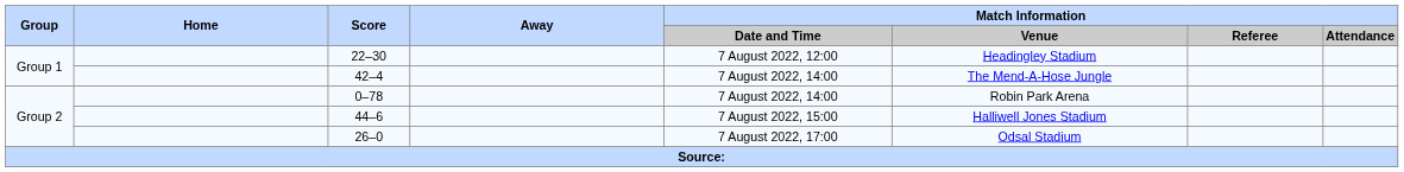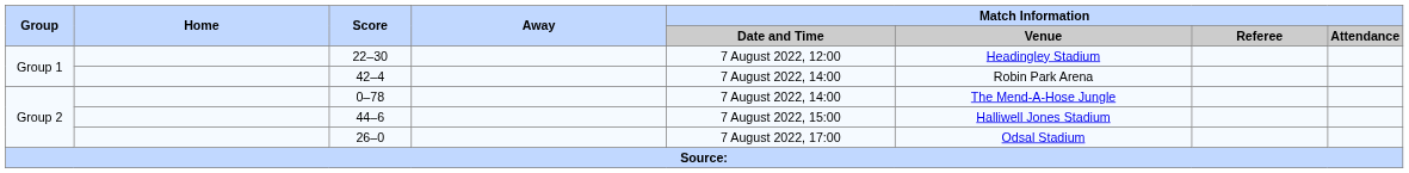 <table border=1 style="border-collapse:collapse; font-size:90%; text-align:center;" cellpadding=3 cellspacing=0 width=100%>
 <tr style="background:#c1d8ff;">
 <th scope="col" rowspan=2 width=5%>Group</th>
 <th scope="col" rowspan=2 width=19%>Home</th>
 <th scope="col" rowspan=2 width=6%>Score</th>
 <th scope="col" rowspan=2 width=19%>Away</th>
 <th colspan=4>Match Information</th>
 </tr>
 <tr style="background:#cccccc;">
 <th scope="col" width=17%>Date and Time</th>
 <th scope="col" width=22%>Venue</th>
 <th scope="col" width=10%>Referee</th>
 <th scope="col" width=7%>Attendance</th>
 </tr>
 <tr style="background:#f5faff;">
 <td rowspan=2>Group 1</td>
 <td></td>
 <td>22–30</td>
 <td></td>
 <td>7 August 2022, 12:00</td>
 <td><a href='#'>Headingley Stadium</a></td>
 <td></td>
 <td></td>
 </tr>
 <tr style="background:#f5faff;">
 <td></td>
 <td>42–4</td>
 <td></td>
 <td>7 August 2022, 14:00</td>
-<td><a href='#'>The Mend-A-Hose Jungle</a></td>
+<td>Robin Park Arena</td>
 <td></td>
 <td></td>
 </tr>
 <tr style="background:#f5faff;">
 <td rowspan=3>Group 2</td>
 <td></td>
 <td>0–78</td>
 <td></td>
 <td>7 August 2022, 14:00</td>
-<td>Robin Park Arena</td>
+<td><a href='#'>The Mend-A-Hose Jungle</a></td>
 <td></td>
 <td></td>
 </tr>
 <tr style="background:#f5faff;">
 <td></td>
 <td>44–6</td>
 <td></td>
 <td>7 August 2022, 15:00</td>
 <td><a href='#'>Halliwell Jones Stadium</a></td>
 <td></td>
 <td></td>
 </tr>
 <tr style="background:#f5faff;">
 <td></td>
 <td>26–0</td>
 <td></td>
 <td>7 August 2022, 17:00</td>
 <td><a href='#'>Odsal Stadium</a></td>
 <td></td>
 <td></td>
 </tr>
 <tr style="background:#c1d8ff;">
 <th colspan=8>Source:</th>
 </tr>
 </table>
